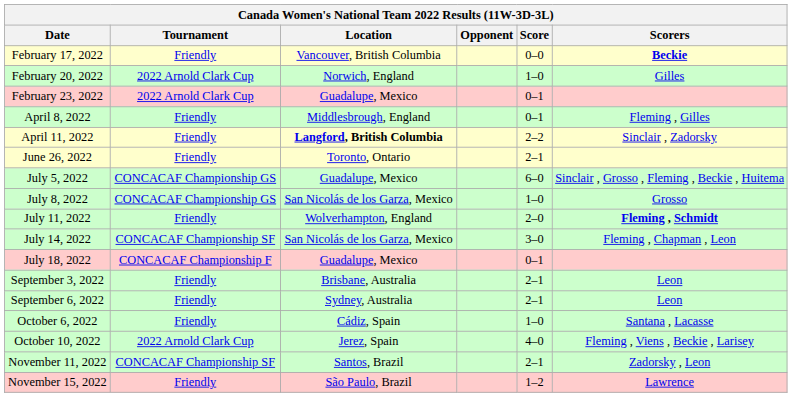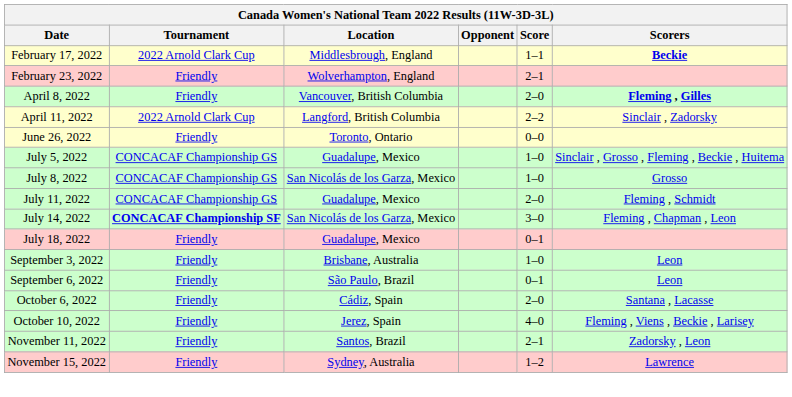 <table class="wikitable collapsible collapsed" style="font-size:90%">
 <tr>
 <th colspan="6"><strong>Canada Women's National Team 2022 Results   (11W-3D-3L)</strong></th>
 </tr>
 <tr>
 <th>Date</th>
 <th>Tournament</th>
 <th>Location</th>
 <th>Opponent</th>
 <th>Score</th>
 <th width=30%>Scorers</th>
 </tr>
 <tr style="background:#ffc;">
 <td style="text-align: center;">February 17, 2022</td>
-<td style="text-align: center;"><a href='#'>Friendly</a></td>
-<td style="text-align: center;"><a href='#'>Vancouver</a>, British Columbia</td>
+<td style="text-align: center;"><a href='#'>2022 Arnold Clark Cup</a></td>
+<td style="text-align: center;"><a href='#'>Middlesbrough</a>, England</td>
 <td></td>
-<td style="text-align: center;">0–0</td>
+<td style="text-align: center;">1–1</td>
 <td style="text-align: center;"><strong><a href='#'>Beckie</a> </strong></td>
-</tr>
-<tr style="background:#cfc;">
-<td style="text-align: center;">February 20, 2022</td>
-<td style="text-align: center;"><a href='#'>2022 Arnold Clark Cup</a></td>
-<td style="text-align: center;"><a href='#'>Norwich</a>, England</td>
-<td></td>
-<td style="text-align: center;">1–0</td>
-<td style="text-align: center;"><a href='#'>Gilles</a> </td>
 </tr>
 <tr style="background:#fcc;">
 <td style="text-align: center;">February 23, 2022</td>
-<td style="text-align: center;"><a href='#'>2022 Arnold Clark Cup</a></td>
-<td style="text-align: center;"><a href='#'>Guadalupe</a>, Mexico</td>
+<td style="text-align: center;"><a href='#'>Friendly</a></td>
+<td style="text-align: center;"><a href='#'>Wolverhampton</a>, England</td>
 <td></td>
-<td style="text-align: center;">0–1</td>
+<td style="text-align: center;">2–1</td>
 <td style="text-align: center;"></td>
 </tr>
 <tr style="background:#cfc;">
 <td style="text-align: center;">April 8, 2022</td>
 <td style="text-align: center;"><a href='#'>Friendly</a></td>
-<td style="text-align: center;"><a href='#'>Middlesbrough</a>, England</td>
+<td style="text-align: center;"><a href='#'>Vancouver</a>, British Columbia</td>
 <td></td>
-<td style="text-align: center;">0–1</td>
-<td style="text-align: center;"><a href='#'>Fleming</a> , <a href='#'>Gilles</a> </td>
+<td style="text-align: center;">2–0</td>
+<td style="text-align: center;"><strong><a href='#'>Fleming</a> , <a href='#'>Gilles</a> </strong></td>
 </tr>
 <tr style="background:#ffc;">
 <td style="text-align: center;">April 11, 2022</td>
-<td style="text-align: center;"><a href='#'>Friendly</a></td>
-<td style="text-align: center;"><strong><a href='#'>Langford</a>, British Columbia</strong></td>
+<td style="text-align: center;"><a href='#'>2022 Arnold Clark Cup</a></td>
+<td style="text-align: center;"><a href='#'>Langford</a>, British Columbia</td>
 <td></td>
 <td style="text-align: center;">2–2</td>
 <td style="text-align: center;"><a href='#'>Sinclair</a> , <a href='#'>Zadorsky</a> </td>
 </tr>
 <tr style="background:#ffc;">
 <td style="text-align: center;">June 26, 2022</td>
 <td style="text-align: center;"><a href='#'>Friendly</a></td>
 <td style="text-align: center;"><a href='#'>Toronto</a>, Ontario</td>
 <td></td>
-<td style="text-align: center;">2–1</td>
+<td style="text-align: center;">0–0</td>
 <td style="text-align: center;"></td>
 </tr>
 <tr style="background:#cfc;">
 <td style="text-align: center;">July 5, 2022</td>
 <td style="text-align: center;"><a href='#'>CONCACAF Championship GS</a></td>
 <td style="text-align: center;"><a href='#'>Guadalupe</a>, Mexico</td>
 <td></td>
-<td style="text-align: center;">6–0</td>
+<td style="text-align: center;">1–0</td>
 <td style="text-align: center;"><a href='#'>Sinclair</a> , <a href='#'>Grosso</a> , <a href='#'>Fleming</a> , <a href='#'>Beckie</a> , <a href='#'>Huitema</a> </td>
 </tr>
 <tr style="background:#cfc;">
 <td style="text-align: center;">July 8, 2022</td>
 <td style="text-align: center;"><a href='#'>CONCACAF Championship GS</a></td>
 <td style="text-align: center;"><a href='#'>San Nicolás de los Garza</a>, Mexico</td>
 <td></td>
 <td style="text-align: center;">1–0</td>
 <td style="text-align: center;"><a href='#'>Grosso</a> </td>
 </tr>
 <tr style="background:#cfc;">
 <td style="text-align: center;">July 11, 2022</td>
-<td style="text-align: center;"><a href='#'>Friendly</a></td>
-<td style="text-align: center;"><a href='#'>Wolverhampton</a>, England</td>
+<td style="text-align: center;"><a href='#'>CONCACAF Championship GS</a></td>
+<td style="text-align: center;"><a href='#'>Guadalupe</a>, Mexico</td>
 <td></td>
 <td style="text-align: center;">2–0</td>
-<td style="text-align: center;"><strong><a href='#'>Fleming</a> , <a href='#'>Schmidt</a> </strong></td>
+<td style="text-align: center;"><a href='#'>Fleming</a> , <a href='#'>Schmidt</a> </td>
 </tr>
 <tr style="background:#cfc;">
 <td style="text-align: center;">July 14, 2022</td>
-<td style="text-align: center;"><a href='#'>CONCACAF Championship SF</a></td>
+<td style="text-align: center;"><strong><a href='#'>CONCACAF Championship SF</a></strong></td>
 <td style="text-align: center;"><a href='#'>San Nicolás de los Garza</a>, Mexico</td>
 <td></td>
 <td style="text-align: center;">3–0</td>
 <td style="text-align: center;"><a href='#'>Fleming</a> , <a href='#'>Chapman</a> , <a href='#'>Leon</a> </td>
 </tr>
 <tr style="background:#fcc;">
 <td style="text-align: center;">July 18, 2022</td>
-<td style="text-align: center;"><a href='#'>CONCACAF Championship F</a></td>
+<td style="text-align: center;"><a href='#'>Friendly</a></td>
 <td style="text-align: center;"><a href='#'>Guadalupe</a>, Mexico</td>
 <td></td>
 <td style="text-align: center;">0–1</td>
 <td style="text-align: center;"></td>
 </tr>
 <tr style="background:#cfc;">
 <td style="text-align: center;">September 3, 2022</td>
 <td style="text-align: center;"><a href='#'>Friendly</a></td>
 <td style="text-align: center;"><a href='#'>Brisbane</a>, Australia</td>
 <td></td>
-<td style="text-align: center;">2–1</td>
+<td style="text-align: center;">1–0</td>
 <td style="text-align: center;"><a href='#'>Leon</a> </td>
 </tr>
 <tr style="background:#cfc;">
 <td style="text-align: center;">September 6, 2022</td>
 <td style="text-align: center;"><a href='#'>Friendly</a></td>
-<td style="text-align: center;"><a href='#'>Sydney</a>, Australia</td>
+<td style="text-align: center;"><a href='#'>São Paulo</a>, Brazil</td>
 <td></td>
-<td style="text-align: center;">2–1</td>
+<td style="text-align: center;">0–1</td>
 <td style="text-align: center;"><a href='#'>Leon</a> </td>
 </tr>
 <tr style="background:#cfc;">
 <td style="text-align: center;">October 6, 2022</td>
 <td style="text-align: center;"><a href='#'>Friendly</a></td>
 <td style="text-align: center;"><a href='#'>Cádiz</a>, Spain</td>
 <td></td>
-<td style="text-align: center;">1–0</td>
+<td style="text-align: center;">2–0</td>
 <td style="text-align: center;"><a href='#'>Santana</a> , <a href='#'>Lacasse</a> </td>
 </tr>
 <tr style="background:#cfc;">
 <td style="text-align: center;">October 10, 2022</td>
-<td style="text-align: center;"><a href='#'>2022 Arnold Clark Cup</a></td>
+<td style="text-align: center;"><a href='#'>Friendly</a></td>
 <td style="text-align: center;"><a href='#'>Jerez</a>, Spain</td>
 <td></td>
 <td style="text-align: center;">4–0</td>
 <td style="text-align: center;"><a href='#'>Fleming</a> , <a href='#'>Viens</a> , <a href='#'>Beckie</a> , <a href='#'>Larisey</a> </td>
 </tr>
 <tr style="background:#cfc;">
 <td style="text-align: center;">November 11, 2022</td>
-<td style="text-align: center;"><a href='#'>CONCACAF Championship SF</a></td>
+<td style="text-align: center;"><a href='#'>Friendly</a></td>
 <td style="text-align: center;"><a href='#'>Santos</a>, Brazil</td>
 <td></td>
 <td style="text-align: center;">2–1</td>
 <td style="text-align: center;"><a href='#'>Zadorsky</a> , <a href='#'>Leon</a> </td>
 </tr>
 <tr style="background:#fcc;">
 <td style="text-align: center;">November 15, 2022</td>
 <td style="text-align: center;"><a href='#'>Friendly</a></td>
-<td style="text-align: center;"><a href='#'>São Paulo</a>, Brazil</td>
+<td style="text-align: center;"><a href='#'>Sydney</a>, Australia</td>
 <td></td>
 <td style="text-align: center;">1–2</td>
 <td style="text-align: center;"><a href='#'>Lawrence</a> </td>
 </tr>
 </table>
